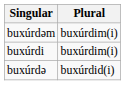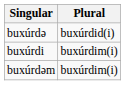 <table class="wikitable">
 <tr>
 <th>Singular</th>
 <th>Plural</th>
 </tr>
 <tr>
-<td>buxúrdəm</td>
-<td>buxúrdim(i)</td>
+<td>buxúrdə</td>
+<td>buxúrdid(i)</td>
 </tr>
 <tr>
 <td>buxúrdi</td>
 <td>buxúrdim(i)</td>
 </tr>
 <tr>
-<td>buxúrdə</td>
-<td>buxúrdid(i)</td>
+<td>buxúrdəm</td>
+<td>buxúrdim(i)</td>
 </tr>
 </table>
